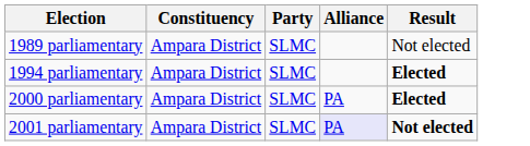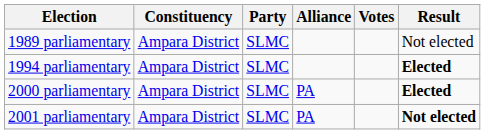 <table class="wikitable" style="text-align:left;">
 <tr>
 <th scope=col>Election</th>
 <th scope=col>Constituency</th>
 <th scope=col>Party</th>
 <th scope=col>Alliance</th>
+<th scope=col>Votes</th>
 <th scope=col>Result</th>
 </tr>
 <tr>
 <td><a href='#'>1989 parliamentary</a></td>
 <td><a href='#'>Ampara District</a></td>
 <td><a href='#'>SLMC</a></td>
 <td></td>
+<td align=right></td>
 <td>Not elected</td>
 </tr>
 <tr>
 <td><a href='#'>1994 parliamentary</a></td>
 <td><a href='#'>Ampara District</a></td>
 <td><a href='#'>SLMC</a></td>
 <td></td>
+<td align=right></td>
 <td><strong>Elected</strong></td>
 </tr>
 <tr>
 <td><a href='#'>2000 parliamentary</a></td>
 <td><a href='#'>Ampara District</a></td>
 <td><a href='#'>SLMC</a></td>
 <td><a href='#'>PA</a></td>
+<td align=right></td>
 <td><strong>Elected</strong></td>
 </tr>
 <tr>
 <td><a href='#'>2001 parliamentary</a></td>
 <td><a href='#'>Ampara District</a></td>
 <td><a href='#'>SLMC</a></td>
-<td style="background: lavender;"><a href='#'>PA</a></td>
+<td><a href='#'>PA</a></td>
+<td align=right></td>
 <td><strong>Not elected</strong></td>
 </tr>
 </table>
